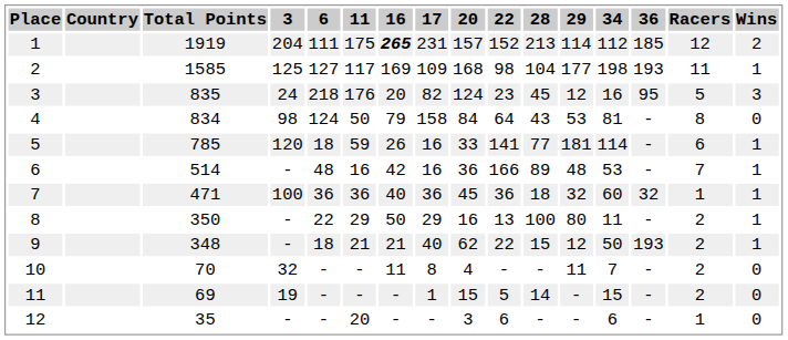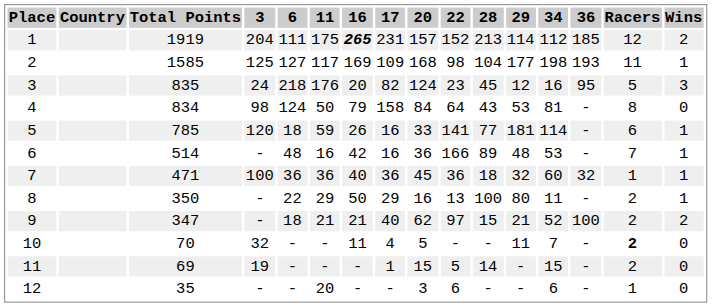 <table border="0" style="border: 1px solid #999; background-color:#FFFFFF; text-align:center">
 <tr align="center" bgcolor="#CCCCCC">
 <th>Place</th>
 <th>Country</th>
 <th>Total Points</th>
 <th>3</th>
 <th>6</th>
 <th>11</th>
 <th>16</th>
 <th>17</th>
 <th>20</th>
 <th>22</th>
 <th>28</th>
 <th>29</th>
 <th>34</th>
 <th>36</th>
 <th>Racers</th>
 <th>Wins</th>
 </tr>
 <tr bgcolor="#EFEFEF">
 <td>1</td>
 <td align="left"></td>
 <td>1919</td>
 <td>204</td>
 <td>111</td>
 <td>175</td>
 <td><strong><em>265</em></strong></td>
 <td>231</td>
 <td>157</td>
 <td>152</td>
 <td>213</td>
 <td>114</td>
 <td>112</td>
 <td>185</td>
 <td>12</td>
 <td>2</td>
 </tr>
 <tr>
 <td>2</td>
 <td align="left"></td>
 <td>1585</td>
 <td>125</td>
 <td>127</td>
 <td>117</td>
 <td>169</td>
 <td>109</td>
 <td>168</td>
 <td>98</td>
 <td>104</td>
 <td>177</td>
 <td>198</td>
 <td>193</td>
 <td>11</td>
 <td>1</td>
 </tr>
 <tr bgcolor="#EFEFEF">
 <td>3</td>
 <td align="left"></td>
 <td>835</td>
 <td>24</td>
 <td>218</td>
 <td>176</td>
 <td>20</td>
 <td>82</td>
 <td>124</td>
 <td>23</td>
 <td>45</td>
 <td>12</td>
 <td>16</td>
 <td>95</td>
 <td>5</td>
 <td>3</td>
 </tr>
 <tr>
 <td>4</td>
 <td align="left"></td>
 <td>834</td>
 <td>98</td>
 <td>124</td>
 <td>50</td>
 <td>79</td>
 <td>158</td>
 <td>84</td>
 <td>64</td>
 <td>43</td>
 <td>53</td>
 <td>81</td>
 <td>-</td>
 <td>8</td>
 <td>0</td>
 </tr>
 <tr bgcolor="#EFEFEF">
 <td>5</td>
 <td align="left"></td>
 <td>785</td>
 <td>120</td>
 <td>18</td>
 <td>59</td>
 <td>26</td>
 <td>16</td>
 <td>33</td>
 <td>141</td>
 <td>77</td>
 <td>181</td>
 <td>114</td>
 <td>-</td>
 <td>6</td>
 <td>1</td>
 </tr>
 <tr>
 <td>6</td>
 <td align="left"></td>
 <td>514</td>
 <td>-</td>
 <td>48</td>
 <td>16</td>
 <td>42</td>
 <td>16</td>
 <td>36</td>
 <td>166</td>
 <td>89</td>
 <td>48</td>
 <td>53</td>
 <td>-</td>
 <td>7</td>
 <td>1</td>
 </tr>
 <tr bgcolor="#EFEFEF">
 <td>7</td>
 <td align="left"></td>
 <td>471</td>
 <td>100</td>
 <td>36</td>
 <td>36</td>
 <td>40</td>
 <td>36</td>
 <td>45</td>
 <td>36</td>
 <td>18</td>
 <td>32</td>
 <td>60</td>
 <td>32</td>
 <td>1</td>
 <td>1</td>
 </tr>
 <tr>
 <td>8</td>
 <td align="left"></td>
 <td>350</td>
 <td>-</td>
 <td>22</td>
 <td>29</td>
 <td>50</td>
 <td>29</td>
 <td>16</td>
 <td>13</td>
 <td>100</td>
 <td>80</td>
 <td>11</td>
 <td>-</td>
 <td>2</td>
 <td>1</td>
 </tr>
 <tr bgcolor="#EFEFEF">
 <td>9</td>
 <td align="left"></td>
-<td>348</td>
+<td>347</td>
 <td>-</td>
 <td>18</td>
 <td>21</td>
 <td>21</td>
 <td>40</td>
 <td>62</td>
-<td>22</td>
+<td>97</td>
 <td>15</td>
-<td>12</td>
-<td>50</td>
-<td>193</td>
+<td>21</td>
+<td>52</td>
+<td>100</td>
 <td>2</td>
-<td>1</td>
+<td>2</td>
 </tr>
 <tr>
 <td>10</td>
 <td align="left"></td>
 <td>70</td>
 <td>32</td>
 <td>-</td>
 <td>-</td>
 <td>11</td>
-<td>8</td>
 <td>4</td>
+<td>5</td>
 <td>-</td>
 <td>-</td>
 <td>11</td>
 <td>7</td>
 <td>-</td>
-<td>2</td>
+<td><strong>2</strong></td>
 <td>0</td>
 </tr>
 <tr bgcolor="#EFEFEF">
 <td>11</td>
 <td align="left"></td>
 <td>69</td>
 <td>19</td>
 <td>-</td>
 <td>-</td>
 <td>-</td>
 <td>1</td>
 <td>15</td>
 <td>5</td>
 <td>14</td>
 <td>-</td>
 <td>15</td>
 <td>-</td>
 <td>2</td>
 <td>0</td>
 </tr>
 <tr>
 <td>12</td>
 <td align="left"></td>
 <td>35</td>
 <td>-</td>
 <td>-</td>
 <td>20</td>
 <td>-</td>
 <td>-</td>
 <td>3</td>
 <td>6</td>
 <td>-</td>
 <td>-</td>
 <td>6</td>
 <td>-</td>
 <td>1</td>
 <td>0</td>
 </tr>
 </table>
